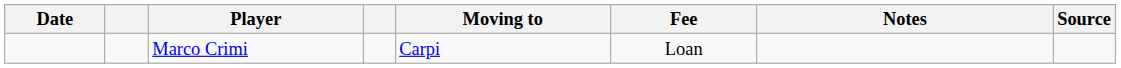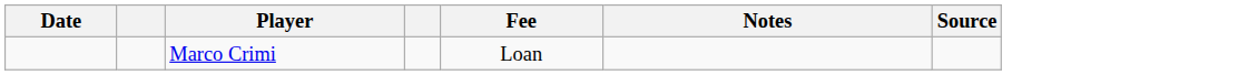 <table class="wikitable sortable">
 <tr>
 <th style="width:80px;">Date</th>
 <th style="width:30px;"></th>
 <th style="width:180px;">Player</th>
 <th style="width:20px;"></th>
-<th style="width:180px;">Moving to</th>
 <th style="width:120px;" class="unsortable">Fee</th>
 <th style="width:250px;" class="unsortable">Notes</th>
 <th style="width:20px;">Source</th>
 </tr>
 <tr>
 <td></td>
 <td align=center></td>
 <td> <a href='#'>Marco Crimi</a></td>
 <td></td>
-<td> <a href='#'>Carpi</a></td>
 <td align=center>Loan</td>
 <td align=center></td>
 <td></td>
 </tr>
 </table>
